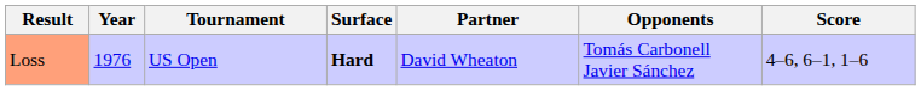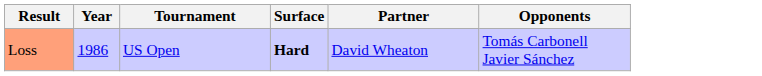 <table class="sortable wikitable">
 <tr>
 <th style="width:65px;">Result</th>
 <th style="width:40px;">Year</th>
 <th style="width:150px;">Tournament</th>
 <th style="width:50px;">Surface</th>
 <th style="width:150px;">Partner</th>
 <th style="width:150px;">Opponents</th>
-<th style="width:125px;" class="unsortable">Score</th>
 </tr>
 <tr style="background:#ccccff;">
 <td style="background:#ffa07a;">Loss</td>
-<td><a href='#'>1976</a></td>
+<td><a href='#'>1986</a></td>
 <td><a href='#'>US Open</a></td>
 <td><strong>Hard</strong></td>
 <td> <a href='#'>David Wheaton</a></td>
 <td> <a href='#'>Tomás Carbonell</a> <br>  <a href='#'>Javier Sánchez</a></td>
-<td>4–6, 6–1, 1–6</td>
 </tr>
 </table>
